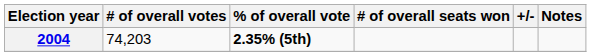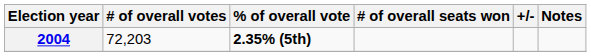 <table class=wikitable>
 <tr>
 <th>Election year</th>
 <th># of overall votes</th>
 <th>% of overall vote</th>
 <th># of overall seats won</th>
 <th>+/-</th>
 <th>Notes</th>
 </tr>
 <tr>
 <th><a href='#'>2004</a></th>
-<td>74,203</td>
+<td>72,203</td>
 <td><strong>2.35% (5th)</strong></td>
 <td></td>
 <td></td>
 <td></td>
 </tr>
 <tr>
 </tr>
 </table>
